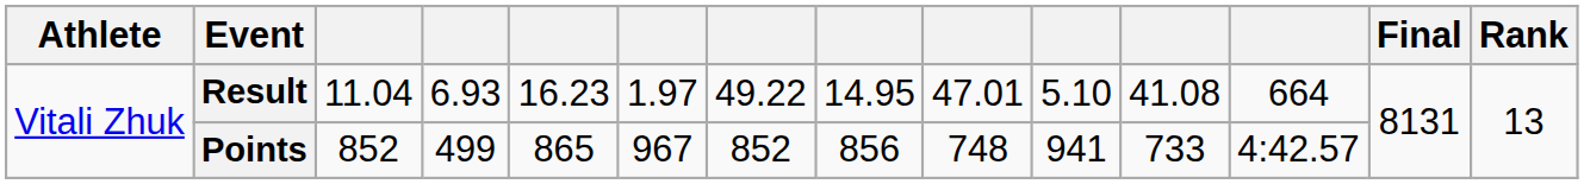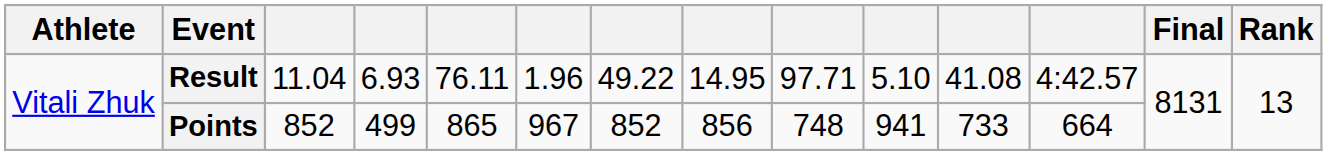 <table class=wikitable style="font-size:90%;">
 <tr>
 <th>Athlete</th>
 <th>Event</th>
 <th></th>
 <th></th>
 <th></th>
 <th></th>
 <th></th>
 <th></th>
 <th></th>
 <th></th>
 <th></th>
 <th></th>
 <th>Final</th>
 <th>Rank</th>
 </tr>
 <tr align=center>
 <td rowspan=2 align=left><a href='#'>Vitali Zhuk</a></td>
 <th style="font-size:95%">Result</th>
 <td>11.04</td>
 <td>6.93</td>
-<td>16.23</td>
-<td>1.97</td>
+<td>76.11</td>
+<td>1.96</td>
 <td>49.22</td>
 <td>14.95</td>
-<td>47.01</td>
+<td>97.71</td>
 <td>5.10</td>
 <td>41.08</td>
-<td>664</td>
+<td>4:42.57</td>
 <td rowspan=2>8131</td>
 <td rowspan=2>13</td>
 </tr>
 <tr align=center>
 <th style="font-size:95%">Points</th>
 <td>852</td>
 <td>499</td>
 <td>865</td>
 <td>967</td>
 <td>852</td>
 <td>856</td>
 <td>748</td>
 <td>941</td>
 <td>733</td>
-<td>4:42.57</td>
+<td>664</td>
 </tr>
 </table>
